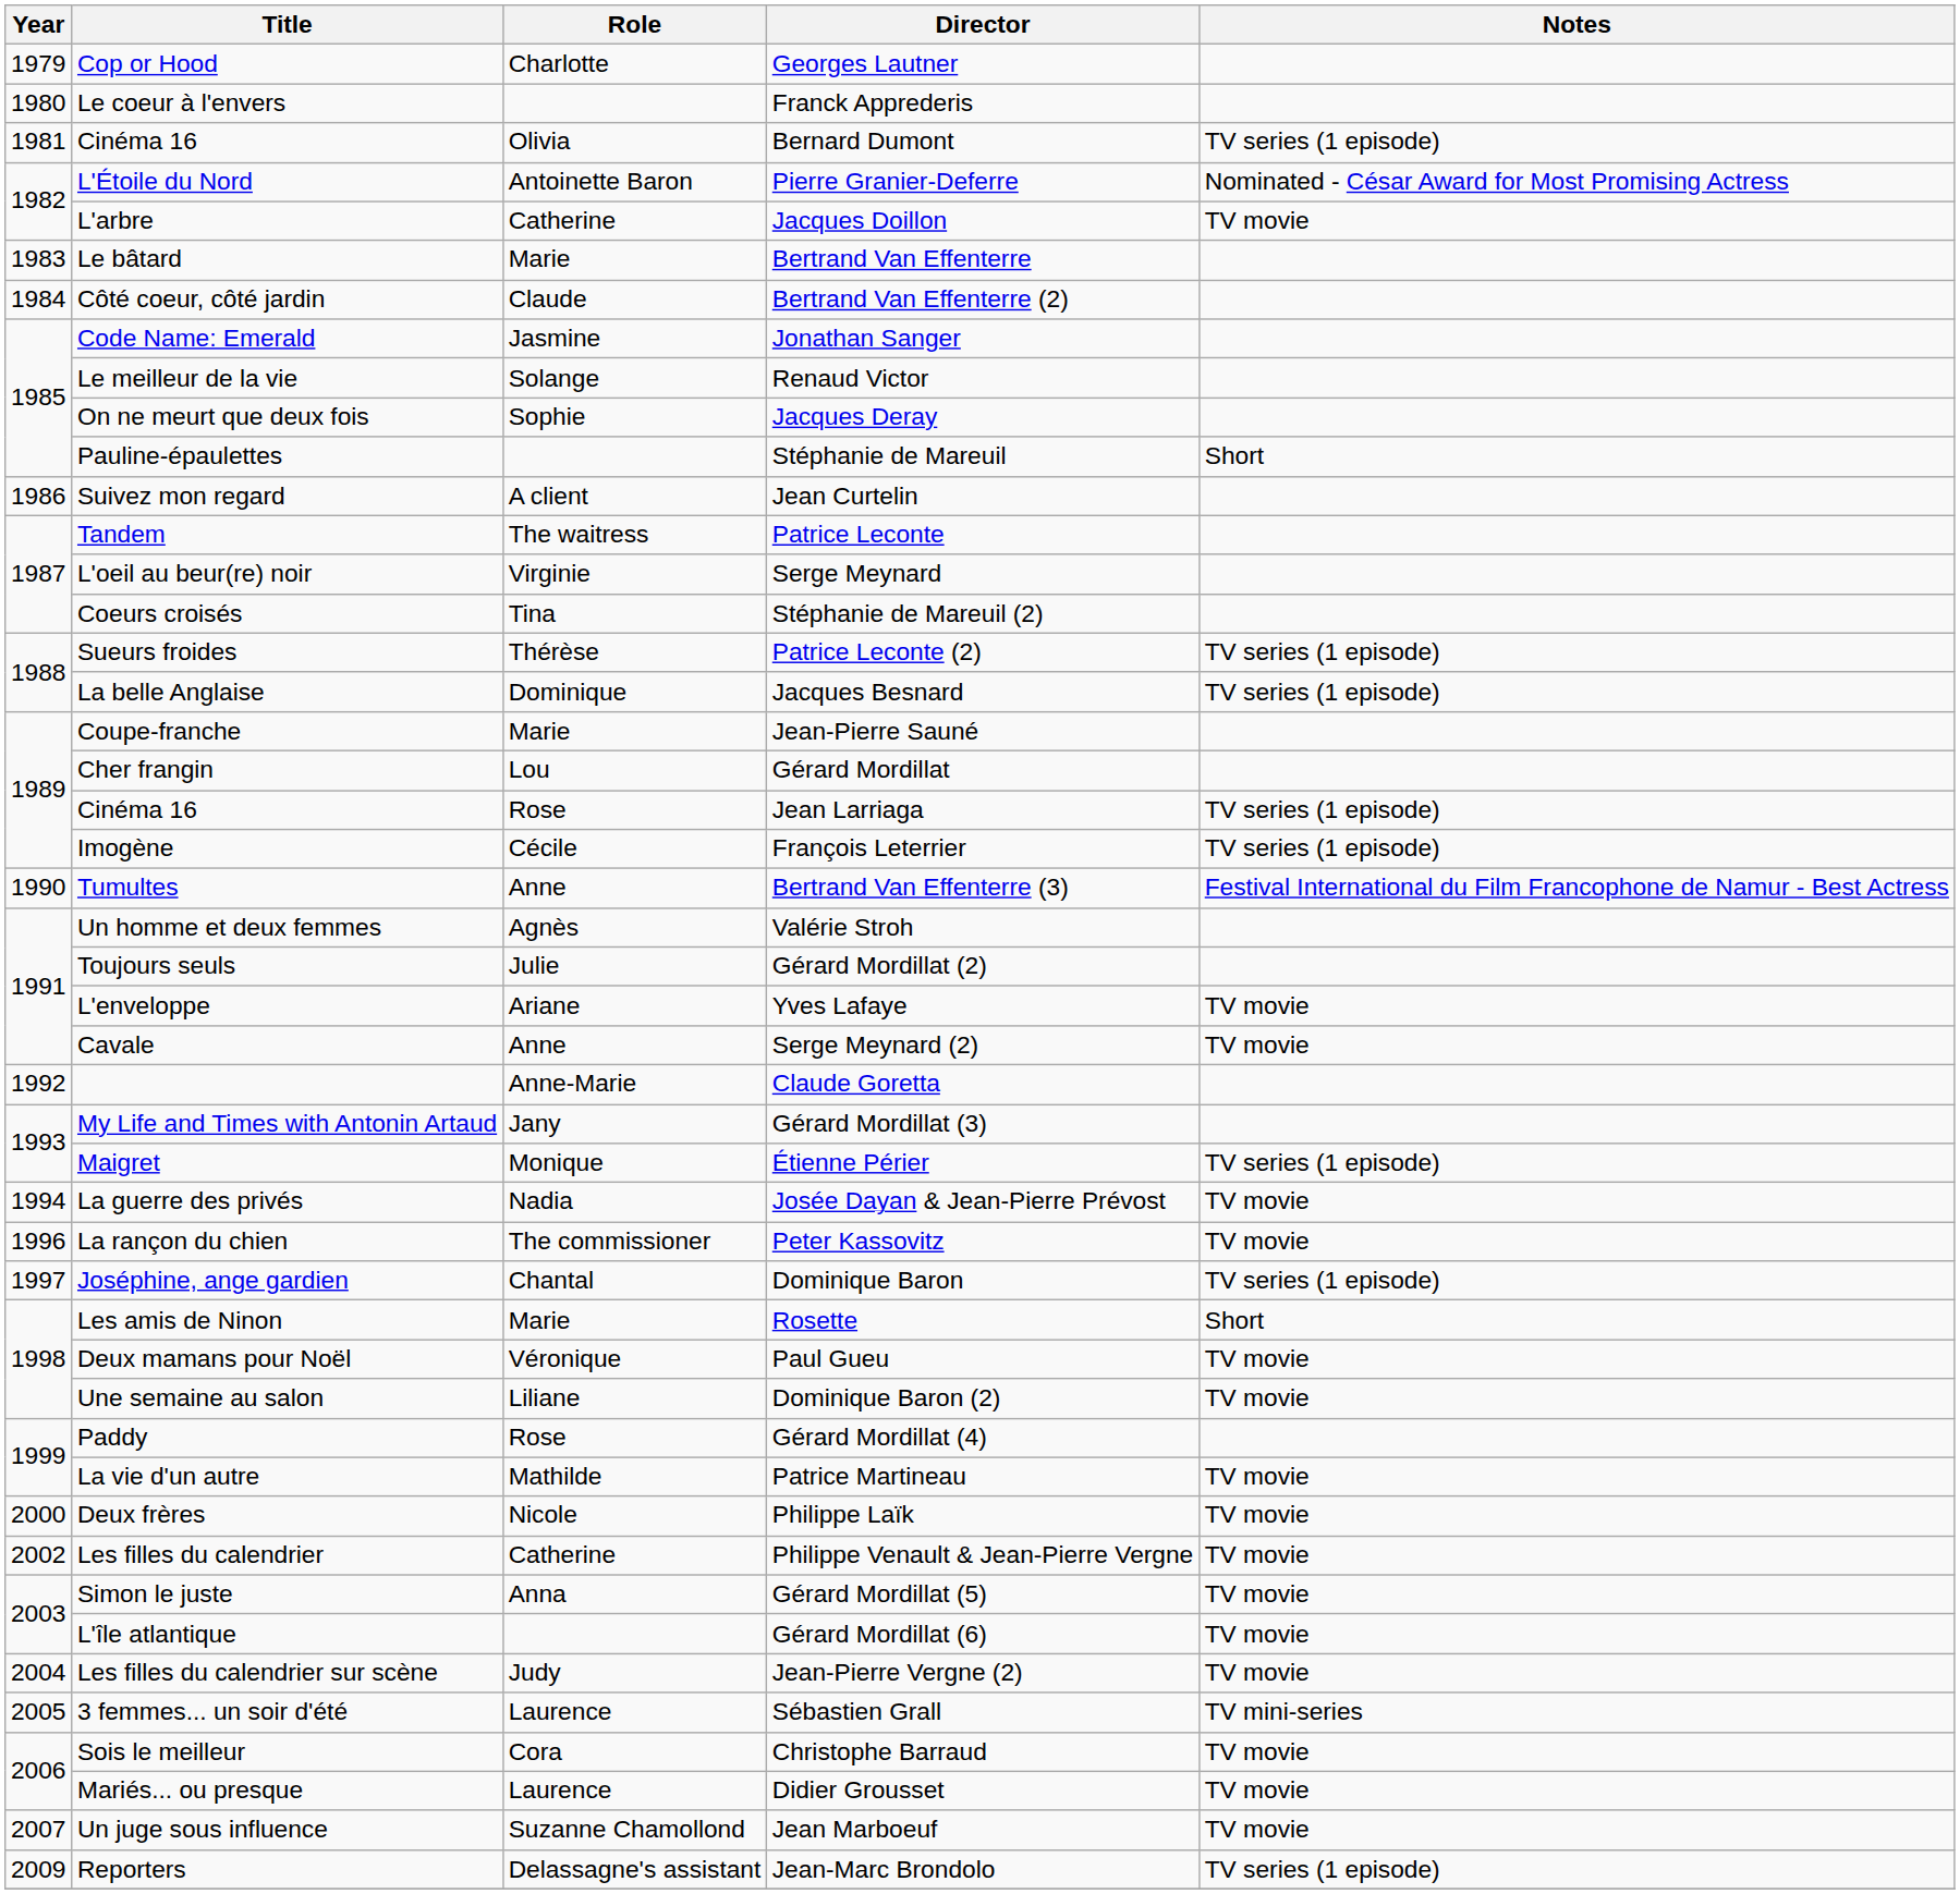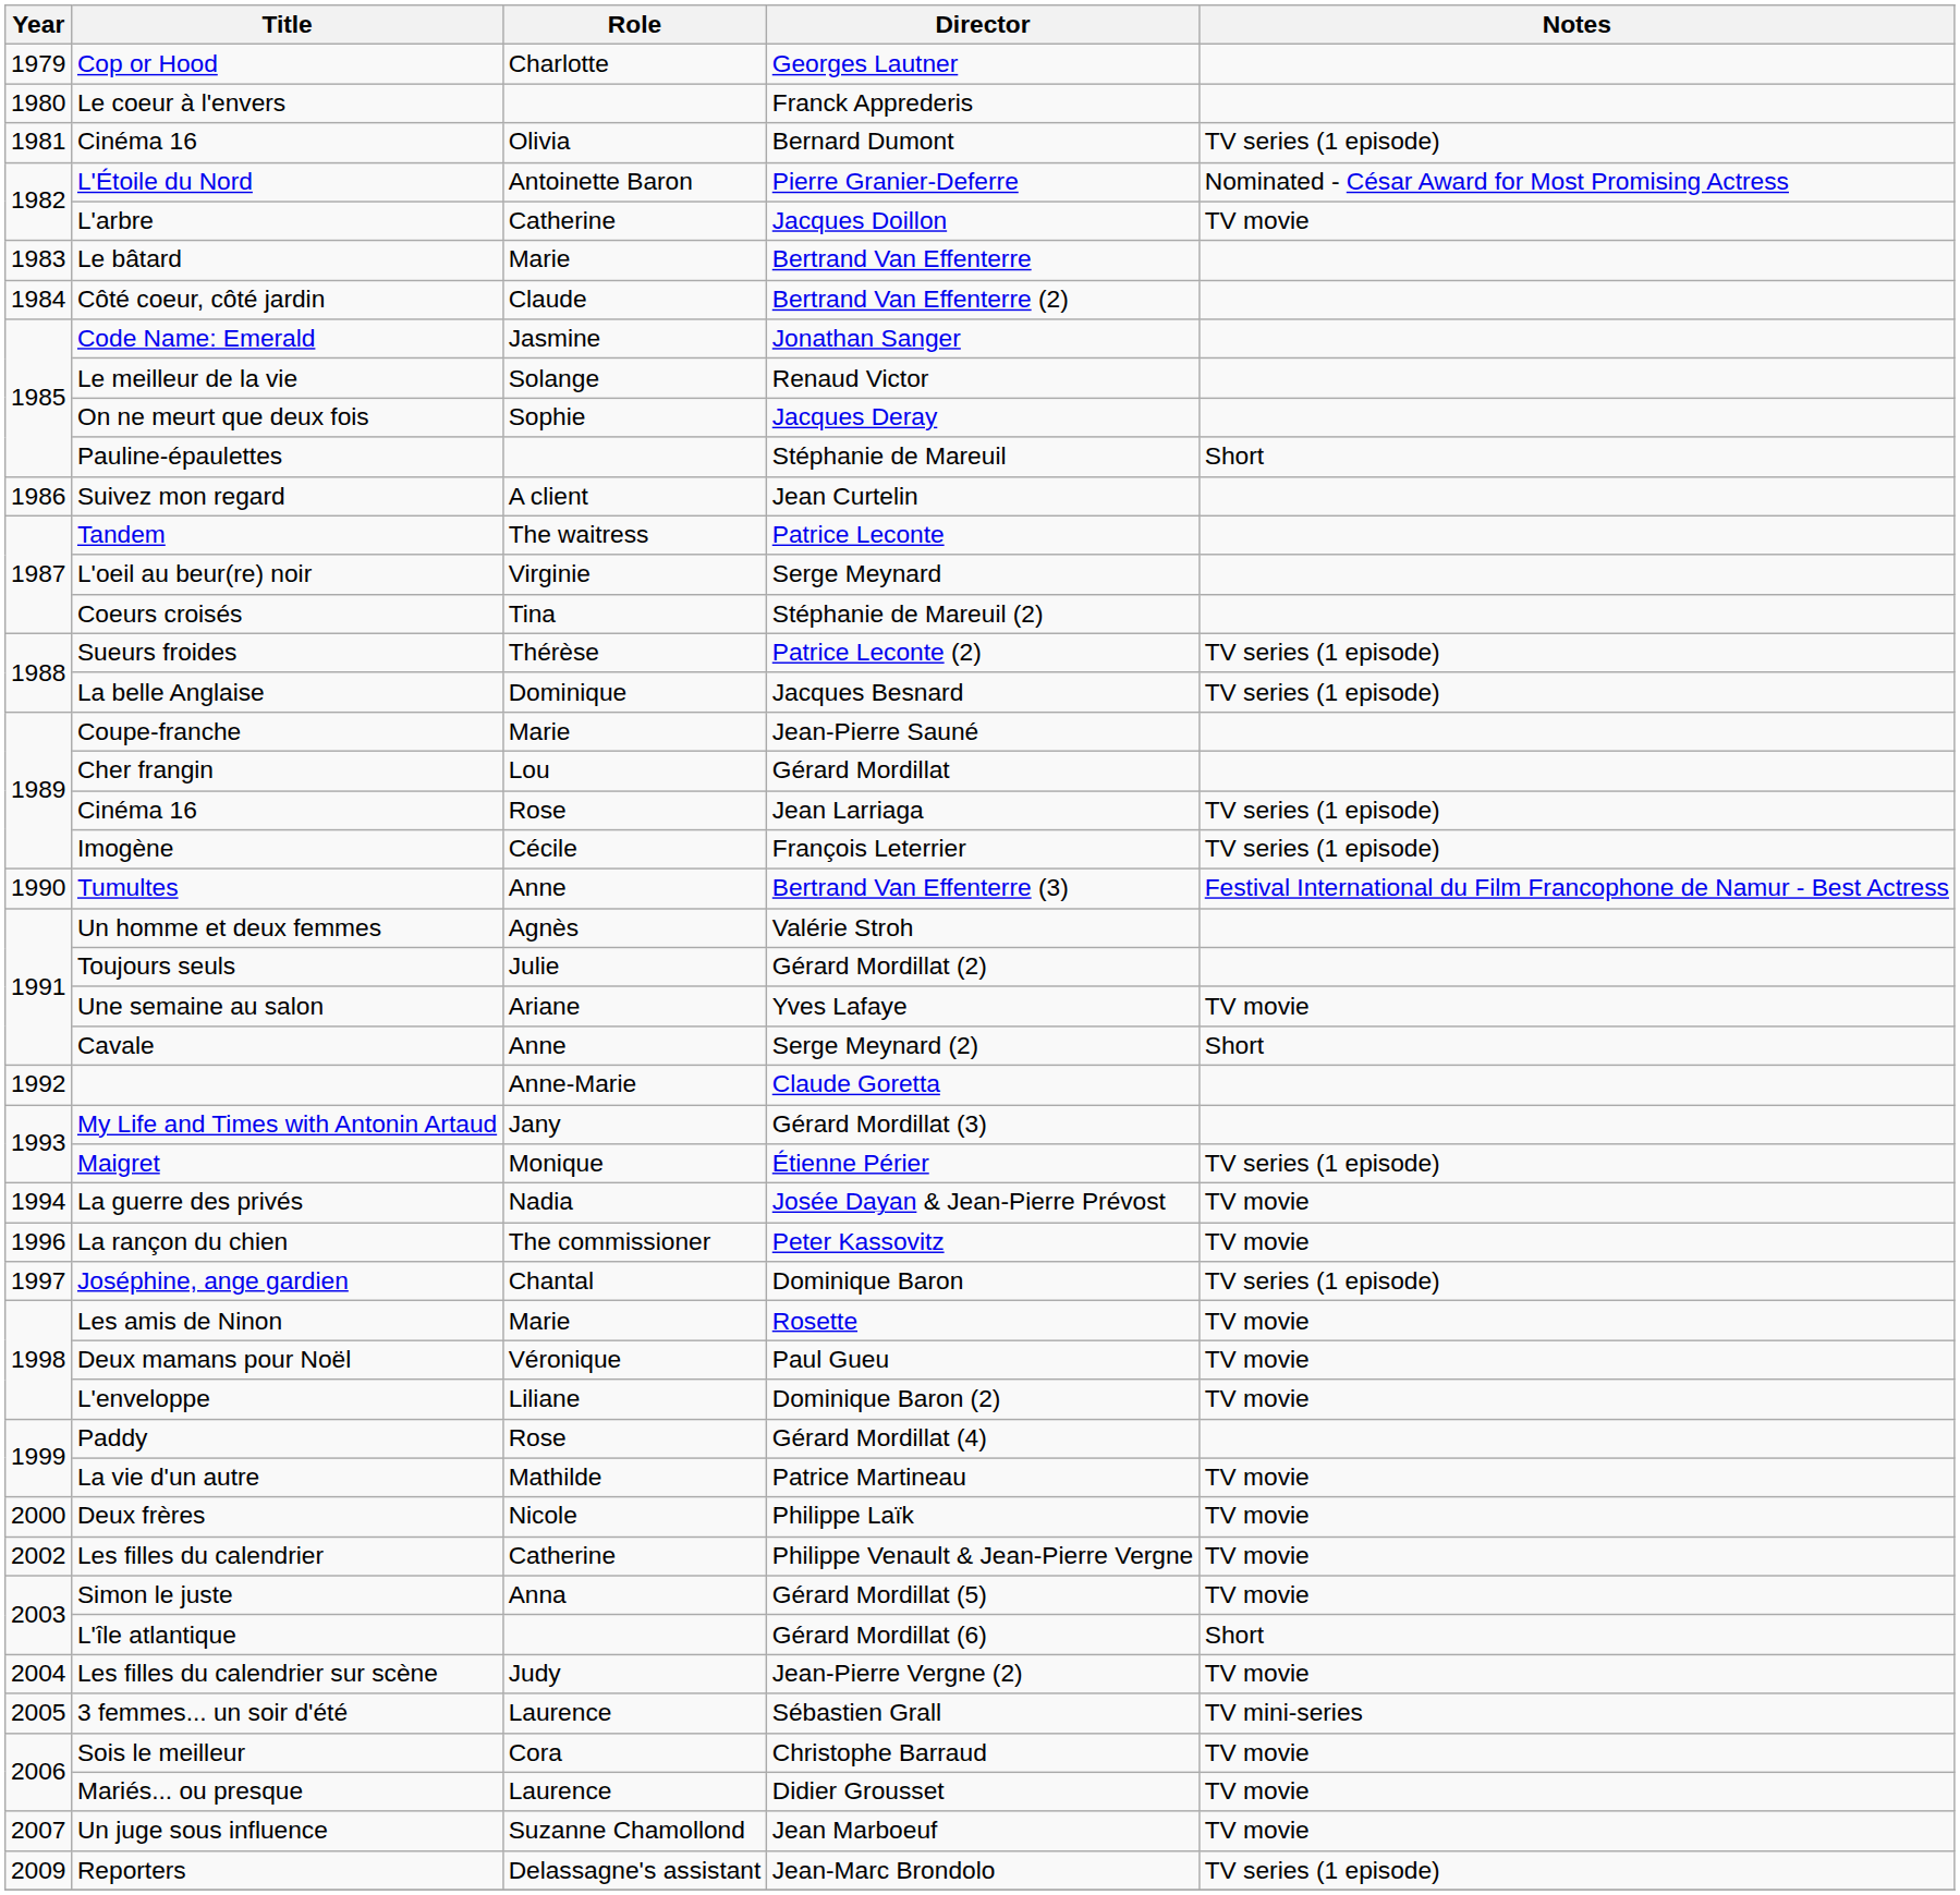 <table class="wikitable sortable">
 <tr>
 <th>Year</th>
 <th>Title</th>
 <th>Role</th>
 <th>Director</th>
 <th class="unsortable">Notes</th>
 </tr>
 <tr>
 <td rowspan=1>1979</td>
 <td><a href='#'>Cop or Hood</a></td>
 <td>Charlotte</td>
 <td><a href='#'>Georges Lautner</a></td>
 <td></td>
 </tr>
 <tr>
 <td rowspan=1>1980</td>
 <td>Le coeur à l'envers</td>
 <td></td>
 <td>Franck Apprederis</td>
 <td></td>
 </tr>
 <tr>
 <td rowspan=1>1981</td>
 <td>Cinéma 16</td>
 <td>Olivia</td>
 <td>Bernard Dumont</td>
 <td>TV series (1 episode)</td>
 </tr>
 <tr>
 <td rowspan=2>1982</td>
 <td><a href='#'>L'Étoile du Nord</a></td>
 <td>Antoinette Baron</td>
 <td><a href='#'>Pierre Granier-Deferre</a></td>
 <td>Nominated - <a href='#'>César Award for Most Promising Actress</a></td>
 </tr>
 <tr>
 <td>L'arbre</td>
 <td>Catherine</td>
 <td><a href='#'>Jacques Doillon</a></td>
 <td>TV movie</td>
 </tr>
 <tr>
 <td rowspan=1>1983</td>
 <td>Le bâtard</td>
 <td>Marie</td>
 <td><a href='#'>Bertrand Van Effenterre</a></td>
 <td></td>
 </tr>
 <tr>
 <td rowspan=1>1984</td>
 <td>Côté coeur, côté jardin</td>
 <td>Claude</td>
 <td><a href='#'>Bertrand Van Effenterre</a> (2)</td>
 <td></td>
 </tr>
 <tr>
 <td rowspan=4>1985</td>
 <td><a href='#'>Code Name: Emerald</a></td>
 <td>Jasmine</td>
 <td><a href='#'>Jonathan Sanger</a></td>
 <td></td>
 </tr>
 <tr>
 <td>Le meilleur de la vie</td>
 <td>Solange</td>
 <td>Renaud Victor</td>
 <td></td>
 </tr>
 <tr>
 <td>On ne meurt que deux fois</td>
 <td>Sophie</td>
 <td><a href='#'>Jacques Deray</a></td>
 <td></td>
 </tr>
 <tr>
 <td>Pauline-épaulettes</td>
 <td></td>
 <td>Stéphanie de Mareuil</td>
 <td>Short</td>
 </tr>
 <tr>
 <td rowspan=1>1986</td>
 <td>Suivez mon regard</td>
 <td>A client</td>
 <td>Jean Curtelin</td>
 <td></td>
 </tr>
 <tr>
 <td rowspan=3>1987</td>
 <td><a href='#'>Tandem</a></td>
 <td>The waitress</td>
 <td><a href='#'>Patrice Leconte</a></td>
 <td></td>
 </tr>
 <tr>
 <td>L'oeil au beur(re) noir</td>
 <td>Virginie</td>
 <td>Serge Meynard</td>
 <td></td>
 </tr>
 <tr>
 <td>Coeurs croisés</td>
 <td>Tina</td>
 <td>Stéphanie de Mareuil (2)</td>
 <td></td>
 </tr>
 <tr>
 <td rowspan=2>1988</td>
 <td>Sueurs froides</td>
 <td>Thérèse</td>
 <td><a href='#'>Patrice Leconte</a> (2)</td>
 <td>TV series (1 episode)</td>
 </tr>
 <tr>
 <td>La belle Anglaise</td>
 <td>Dominique</td>
 <td>Jacques Besnard</td>
 <td>TV series (1 episode)</td>
 </tr>
 <tr>
 <td rowspan=4>1989</td>
 <td>Coupe-franche</td>
 <td>Marie</td>
 <td>Jean-Pierre Sauné</td>
 <td></td>
 </tr>
 <tr>
 <td>Cher frangin</td>
 <td>Lou</td>
 <td>Gérard Mordillat</td>
 <td></td>
 </tr>
 <tr>
 <td>Cinéma 16</td>
 <td>Rose</td>
 <td>Jean Larriaga</td>
 <td>TV series (1 episode)</td>
 </tr>
 <tr>
 <td>Imogène</td>
 <td>Cécile</td>
 <td>François Leterrier</td>
 <td>TV series (1 episode)</td>
 </tr>
 <tr>
 <td rowspan=1>1990</td>
 <td><a href='#'>Tumultes</a></td>
 <td>Anne</td>
 <td><a href='#'>Bertrand Van Effenterre</a> (3)</td>
 <td><a href='#'>Festival International du Film Francophone de Namur - Best Actress</a></td>
 </tr>
 <tr>
 <td rowspan=4>1991</td>
 <td>Un homme et deux femmes</td>
 <td>Agnès</td>
 <td>Valérie Stroh</td>
 <td></td>
 </tr>
 <tr>
 <td>Toujours seuls</td>
 <td>Julie</td>
 <td>Gérard Mordillat (2)</td>
 <td></td>
 </tr>
 <tr>
-<td>L'enveloppe</td>
+<td>Une semaine au salon</td>
 <td>Ariane</td>
 <td>Yves Lafaye</td>
 <td>TV movie</td>
 </tr>
 <tr>
 <td>Cavale</td>
 <td>Anne</td>
 <td>Serge Meynard (2)</td>
-<td>TV movie</td>
+<td>Short</td>
 </tr>
 <tr>
 <td rowspan=1>1992</td>
 <td></td>
 <td>Anne-Marie</td>
 <td><a href='#'>Claude Goretta</a></td>
 <td></td>
 </tr>
 <tr>
 <td rowspan=2>1993</td>
 <td><a href='#'>My Life and Times with Antonin Artaud</a></td>
 <td>Jany</td>
 <td>Gérard Mordillat (3)</td>
 <td></td>
 </tr>
 <tr>
 <td><a href='#'>Maigret</a></td>
 <td>Monique</td>
 <td><a href='#'>Étienne Périer</a></td>
 <td>TV series (1 episode)</td>
 </tr>
 <tr>
 <td rowspan=1>1994</td>
 <td>La guerre des privés</td>
 <td>Nadia</td>
 <td><a href='#'>Josée Dayan</a> & Jean-Pierre Prévost</td>
 <td>TV movie</td>
 </tr>
 <tr>
 <td rowspan=1>1996</td>
 <td>La rançon du chien</td>
 <td>The commissioner</td>
 <td><a href='#'>Peter Kassovitz</a></td>
 <td>TV movie</td>
 </tr>
 <tr>
 <td rowspan=1>1997</td>
 <td><a href='#'>Joséphine, ange gardien</a></td>
 <td>Chantal</td>
 <td>Dominique Baron</td>
 <td>TV series (1 episode)</td>
 </tr>
 <tr>
 <td rowspan=3>1998</td>
 <td>Les amis de Ninon</td>
 <td>Marie</td>
 <td><a href='#'>Rosette</a></td>
-<td>Short</td>
+<td>TV movie</td>
 </tr>
 <tr>
 <td>Deux mamans pour Noël</td>
 <td>Véronique</td>
 <td>Paul Gueu</td>
 <td>TV movie</td>
 </tr>
 <tr>
-<td>Une semaine au salon</td>
+<td>L'enveloppe</td>
 <td>Liliane</td>
 <td>Dominique Baron (2)</td>
 <td>TV movie</td>
 </tr>
 <tr>
 <td rowspan=2>1999</td>
 <td>Paddy</td>
 <td>Rose</td>
 <td>Gérard Mordillat (4)</td>
 <td></td>
 </tr>
 <tr>
 <td>La vie d'un autre</td>
 <td>Mathilde</td>
 <td>Patrice Martineau</td>
 <td>TV movie</td>
 </tr>
 <tr>
 <td rowspan=1>2000</td>
 <td>Deux frères</td>
 <td>Nicole</td>
 <td>Philippe Laïk</td>
 <td>TV movie</td>
 </tr>
 <tr>
 <td rowspan=1>2002</td>
 <td>Les filles du calendrier</td>
 <td>Catherine</td>
 <td>Philippe Venault & Jean-Pierre Vergne</td>
 <td>TV movie</td>
 </tr>
 <tr>
 <td rowspan=2>2003</td>
 <td>Simon le juste</td>
 <td>Anna</td>
 <td>Gérard Mordillat (5)</td>
 <td>TV movie</td>
 </tr>
 <tr>
 <td>L'île atlantique</td>
 <td></td>
 <td>Gérard Mordillat (6)</td>
-<td>TV movie</td>
+<td>Short</td>
 </tr>
 <tr>
 <td rowspan=1>2004</td>
 <td>Les filles du calendrier sur scène</td>
 <td>Judy</td>
 <td>Jean-Pierre Vergne (2)</td>
 <td>TV movie</td>
 </tr>
 <tr>
 <td rowspan=1>2005</td>
 <td>3 femmes... un soir d'été</td>
 <td>Laurence</td>
 <td>Sébastien Grall</td>
 <td>TV mini-series</td>
 </tr>
 <tr>
 <td rowspan=2>2006</td>
 <td>Sois le meilleur</td>
 <td>Cora</td>
 <td>Christophe Barraud</td>
 <td>TV movie</td>
 </tr>
 <tr>
 <td>Mariés... ou presque</td>
 <td>Laurence</td>
 <td>Didier Grousset</td>
 <td>TV movie</td>
 </tr>
 <tr>
 <td rowspan=1>2007</td>
 <td>Un juge sous influence</td>
 <td>Suzanne Chamollond</td>
 <td>Jean Marboeuf</td>
 <td>TV movie</td>
 </tr>
 <tr>
 <td rowspan=1>2009</td>
 <td>Reporters</td>
 <td>Delassagne's assistant</td>
 <td>Jean-Marc Brondolo</td>
 <td>TV series (1 episode)</td>
 </tr>
 <tr>
 </tr>
 </table>
